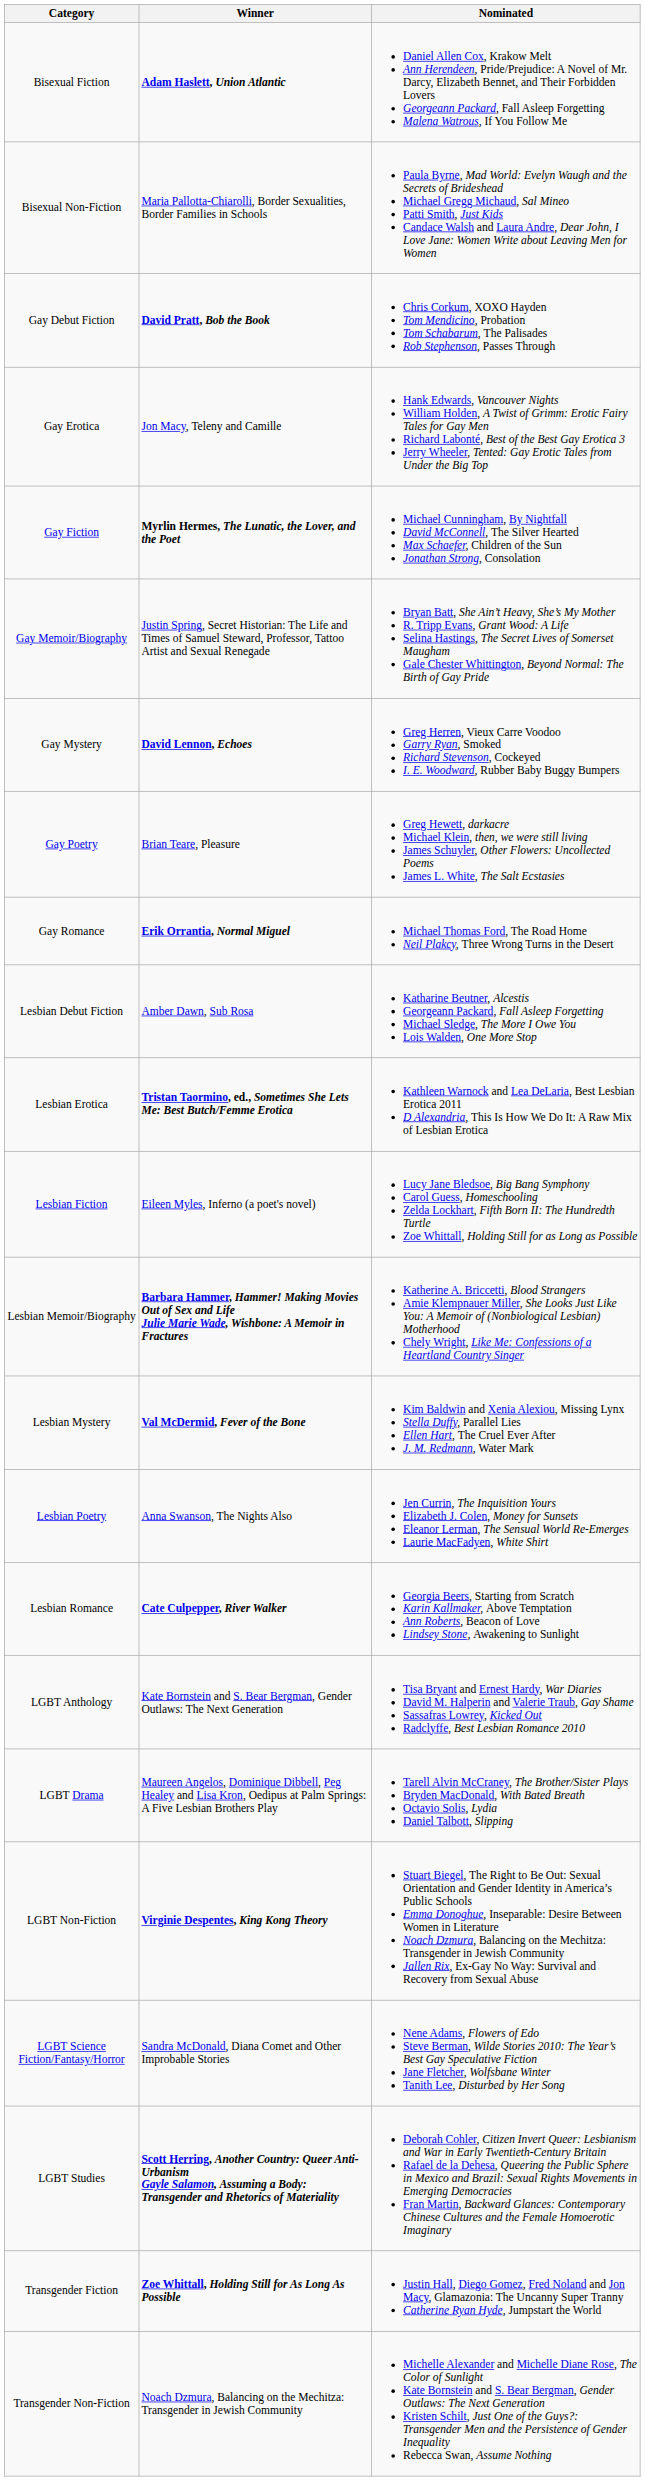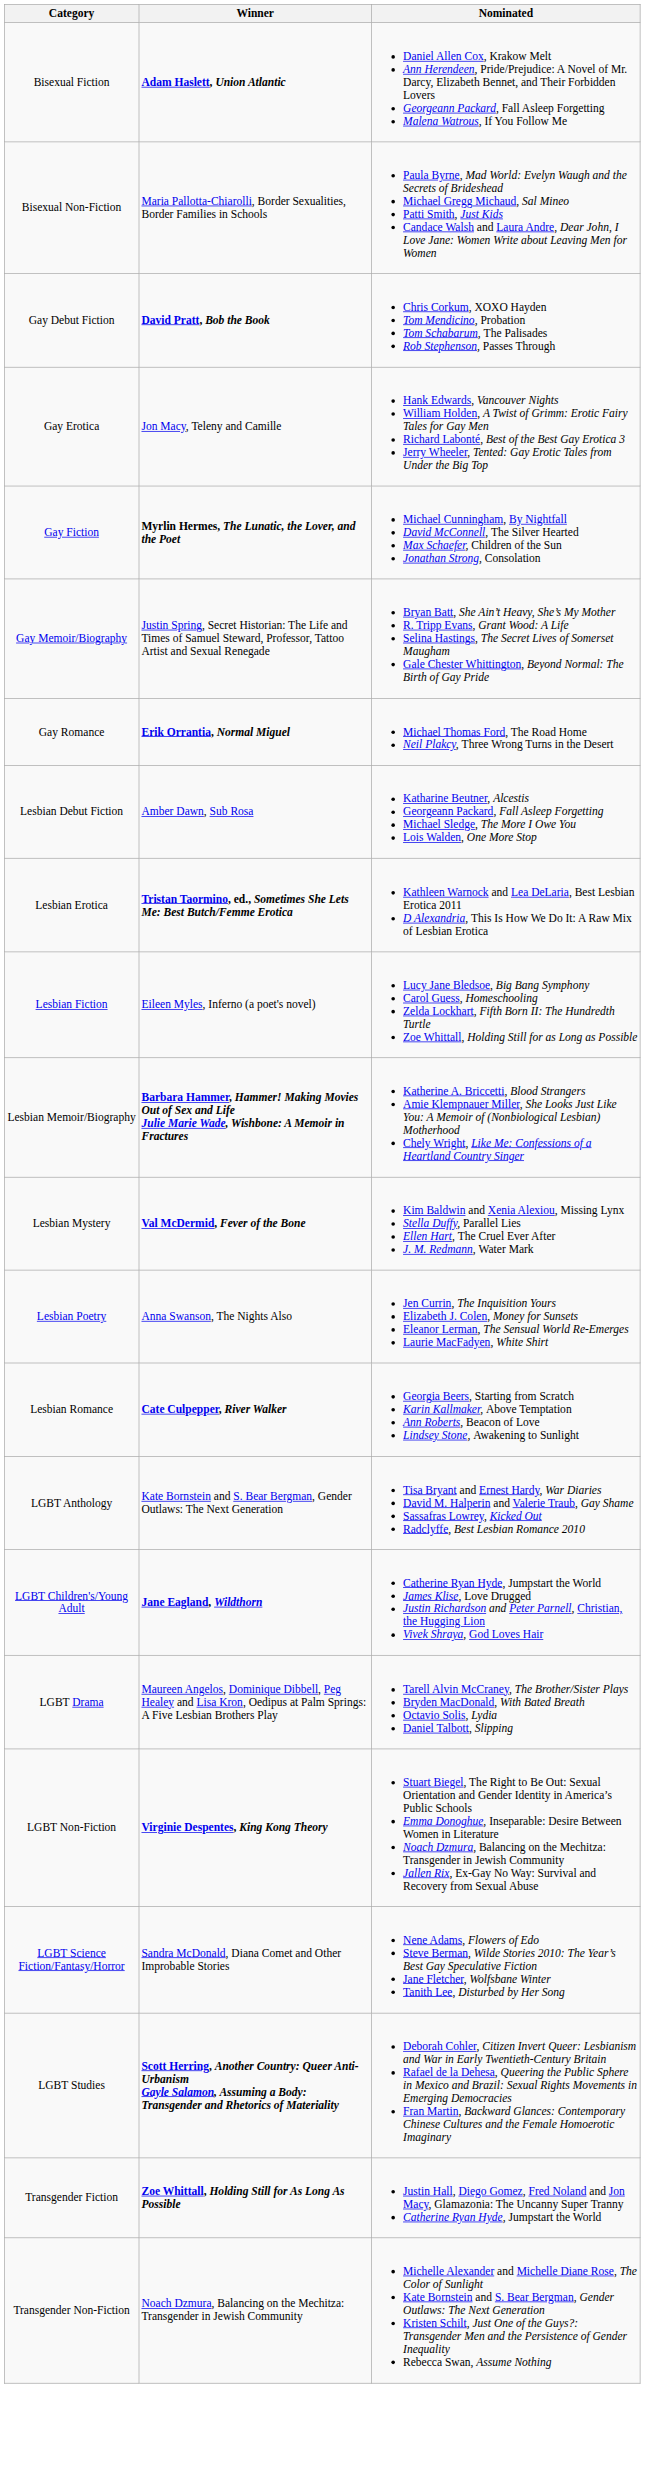 <table class="wikitable" width="100%">
 <tr>
 <th>Category</th>
 <th>Winner</th>
 <th>Nominated</th>
 </tr>
 <tr>
 <td align="center">Bisexual Fiction</td>
 <td><strong><a href='#'>Adam Haslett</a>, <em>Union Atlantic<strong><em></td>
 <td><br><ul><li><a href='#'>Daniel Allen Cox</a>, </em>Krakow Melt<em></li><li><a href='#'>Ann Herendeen</a>, </em>Pride/Prejudice: A Novel of Mr. Darcy, Elizabeth Bennet, and Their Forbidden Lovers<em></li><li><a href='#'>Georgeann Packard</a>, </em>Fall Asleep Forgetting<em></li><li><a href='#'>Malena Watrous</a>, </em>If You Follow Me<em></li></ul></td>
 </tr>
 <tr>
 <td align="center">Bisexual Non-Fiction</td>
 <td></strong><a href='#'>Maria Pallotta-Chiarolli</a>, </em>Border Sexualities, Border Families in Schools</em></strong></td>
 <td><br><ul><li><a href='#'>Paula Byrne</a>, <em>Mad World: Evelyn Waugh and the Secrets of Brideshead</em></li><li><a href='#'>Michael Gregg Michaud</a>, <em>Sal Mineo</em></li><li><a href='#'>Patti Smith</a>, <em><a href='#'>Just Kids</a></em></li><li><a href='#'>Candace Walsh</a> and <a href='#'>Laura Andre</a>, <em>Dear John, I Love Jane: Women Write about Leaving Men for Women</em></li></ul></td>
 </tr>
 <tr>
 <td align="center">Gay Debut Fiction</td>
 <td><strong><a href='#'>David Pratt</a>, <em>Bob the Book<strong><em></td>
 <td><br><ul><li><a href='#'>Chris Corkum</a>, </em>XOXO Hayden<em></li><li><a href='#'>Tom Mendicino</a>, </em>Probation<em></li><li><a href='#'>Tom Schabarum</a>, </em>The Palisades<em></li><li><a href='#'>Rob Stephenson</a>, </em>Passes Through<em></li></ul></td>
 </tr>
 <tr>
 <td align="center">Gay Erotica</td>
 <td></strong><a href='#'>Jon Macy</a>, </em>Teleny and Camille</em></strong></td>
 <td><br><ul><li><a href='#'>Hank Edwards</a>, <em>Vancouver Nights</em></li><li><a href='#'>William Holden</a>, <em>A Twist of Grimm: Erotic Fairy Tales for Gay Men</em></li><li><a href='#'>Richard Labonté</a>, <em>Best of the Best Gay Erotica 3</em></li><li><a href='#'>Jerry Wheeler</a>, <em>Tented: Gay Erotic Tales from Under the Big Top</em></li></ul></td>
 </tr>
 <tr>
 <td align="center"><a href='#'>Gay Fiction</a></td>
 <td><strong>Myrlin Hermes, <em>The Lunatic, the Lover, and the Poet<strong><em></td>
 <td><br><ul><li><a href='#'>Michael Cunningham</a>, </em><a href='#'>By Nightfall</a><em></li><li><a href='#'>David McConnell</a>, </em>The Silver Hearted<em></li><li><a href='#'>Max Schaefer</a>, </em>Children of the Sun<em></li><li><a href='#'>Jonathan Strong</a>, </em>Consolation<em></li></ul></td>
 </tr>
 <tr>
 <td align="center"><a href='#'>Gay Memoir/Biography</a></td>
 <td></strong><a href='#'>Justin Spring</a>, </em>Secret Historian: The Life and Times of Samuel Steward, Professor, Tattoo Artist and Sexual Renegade</em></strong></td>
 <td><br><ul><li><a href='#'>Bryan Batt</a>, <em>She Ain’t Heavy, She’s My Mother</em></li><li><a href='#'>R. Tripp Evans</a>, <em>Grant Wood: A Life</em></li><li><a href='#'>Selina Hastings</a>, <em>The Secret Lives of Somerset Maugham</em></li><li><a href='#'>Gale Chester Whittington</a>, <em>Beyond Normal: The Birth of Gay Pride</em></li></ul></td>
-</tr>
-<tr>
-<td align="center">Gay Mystery</td>
-<td><strong><a href='#'>David Lennon</a>, <em>Echoes<strong><em></td>
-<td><br><ul><li><a href='#'>Greg Herren</a>, </em>Vieux Carre Voodoo<em></li><li><a href='#'>Garry Ryan</a>, </em>Smoked<em></li><li><a href='#'>Richard Stevenson</a>, </em>Cockeyed<em></li><li><a href='#'>I. E. Woodward</a>, </em>Rubber Baby Buggy Bumpers<em></li></ul></td>
-</tr>
-<tr>
-<td align="center"><a href='#'>Gay Poetry</a></td>
-<td></strong><a href='#'>Brian Teare</a>, </em>Pleasure</em></strong></td>
-<td><br><ul><li><a href='#'>Greg Hewett</a>, <em>darkacre</em></li><li><a href='#'>Michael Klein</a>, <em>then, we were still living</em></li><li><a href='#'>James Schuyler</a>, <em>Other Flowers: Uncollected Poems</em></li><li><a href='#'>James L. White</a>, <em>The Salt Ecstasies</em></li></ul></td>
 </tr>
 <tr>
 <td align="center">Gay Romance</td>
 <td><strong><a href='#'>Erik Orrantia</a>, <em>Normal Miguel<strong><em></td>
 <td><br><ul><li><a href='#'>Michael Thomas Ford</a>, </em>The Road Home<em></li><li><a href='#'>Neil Plakcy</a>, </em>Three Wrong Turns in the Desert<em></li></ul></td>
 </tr>
 <tr>
 <td align="center">Lesbian Debut Fiction</td>
 <td></strong><a href='#'>Amber Dawn</a>, </em><a href='#'>Sub Rosa</a></em></strong></td>
 <td><br><ul><li><a href='#'>Katharine Beutner</a>, <em>Alcestis</em></li><li><a href='#'>Georgeann Packard</a>, <em>Fall Asleep Forgetting</em></li><li><a href='#'>Michael Sledge</a>, <em>The More I Owe You</em></li><li><a href='#'>Lois Walden</a>, <em>One More Stop</em></li></ul></td>
 </tr>
 <tr>
 <td align="center">Lesbian Erotica</td>
 <td><strong><a href='#'>Tristan Taormino</a>, ed., <em>Sometimes She Lets Me: Best Butch/Femme Erotica<strong><em></td>
 <td><br><ul><li><a href='#'>Kathleen Warnock</a> and <a href='#'>Lea DeLaria</a>, </em>Best Lesbian Erotica 2011<em></li><li><a href='#'>D Alexandria</a>, </em>This Is How We Do It: A Raw Mix of Lesbian Erotica<em></li></ul></td>
 </tr>
 <tr>
 <td align="center"><a href='#'>Lesbian Fiction</a></td>
 <td></strong><a href='#'>Eileen Myles</a>, </em>Inferno (a poet's novel)</em></strong></td>
 <td><br><ul><li><a href='#'>Lucy Jane Bledsoe</a>, <em>Big Bang Symphony</em></li><li><a href='#'>Carol Guess</a>, <em>Homeschooling</em></li><li><a href='#'>Zelda Lockhart</a>, <em>Fifth Born II: The Hundredth Turtle</em></li><li><a href='#'>Zoe Whittall</a>, <em>Holding Still for as Long as Possible</em></li></ul></td>
 </tr>
 <tr>
 <td align="center">Lesbian Memoir/Biography</td>
 <td><strong><a href='#'>Barbara Hammer</a>, <em>Hammer! Making Movies Out of Sex and Life<strong><em><br> </strong><a href='#'>Julie Marie Wade</a>, </em>Wishbone: A Memoir in Fractures</em></strong></td>
 <td><br><ul><li><a href='#'>Katherine A. Briccetti</a>, <em>Blood Strangers</em></li><li><a href='#'>Amie Klempnauer Miller</a>, <em>She Looks Just Like You: A Memoir of (Nonbiological Lesbian) Motherhood</em></li><li><a href='#'>Chely Wright</a>, <em><a href='#'>Like Me: Confessions of a Heartland Country Singer</a></em></li></ul></td>
 </tr>
 <tr>
 <td align="center">Lesbian Mystery</td>
 <td><strong><a href='#'>Val McDermid</a>, <em>Fever of the Bone<strong><em></td>
 <td><br><ul><li><a href='#'>Kim Baldwin</a> and <a href='#'>Xenia Alexiou</a>, </em>Missing Lynx<em></li><li><a href='#'>Stella Duffy</a>, </em>Parallel Lies<em></li><li><a href='#'>Ellen Hart</a>, </em>The Cruel Ever After<em></li><li><a href='#'>J. M. Redmann</a>, </em>Water Mark<em></li></ul></td>
 </tr>
 <tr>
 <td align="center"><a href='#'>Lesbian Poetry</a></td>
 <td></strong><a href='#'>Anna Swanson</a>, </em>The Nights Also</em></strong></td>
 <td><br><ul><li><a href='#'>Jen Currin</a>, <em>The Inquisition Yours</em></li><li><a href='#'>Elizabeth J. Colen</a>, <em>Money for Sunsets</em></li><li><a href='#'>Eleanor Lerman</a>, <em>The Sensual World Re-Emerges</em></li><li><a href='#'>Laurie MacFadyen</a>, <em>White Shirt</em></li></ul></td>
 </tr>
 <tr>
 <td align="center">Lesbian Romance</td>
 <td><strong><a href='#'>Cate Culpepper</a>, <em>River Walker<strong><em></td>
 <td><br><ul><li><a href='#'>Georgia Beers</a>, </em>Starting from Scratch<em></li><li><a href='#'>Karin Kallmaker</a>, </em>Above Temptation<em></li><li><a href='#'>Ann Roberts</a>, </em>Beacon of Love<em></li><li><a href='#'>Lindsey Stone</a>, </em>Awakening to Sunlight<em></li></ul></td>
 </tr>
 <tr>
 <td align="center">LGBT Anthology</td>
 <td></strong><a href='#'>Kate Bornstein</a> and <a href='#'>S. Bear Bergman</a>, </em>Gender Outlaws: The Next Generation</em></strong></td>
 <td><br><ul><li><a href='#'>Tisa Bryant</a> and <a href='#'>Ernest Hardy</a>, <em>War Diaries</em></li><li><a href='#'>David M. Halperin</a> and <a href='#'>Valerie Traub</a>, <em>Gay Shame</em></li><li><a href='#'>Sassafras Lowrey</a>, <em><a href='#'>Kicked Out</a></em></li><li><a href='#'>Radclyffe</a>, <em>Best Lesbian Romance 2010</em></li></ul></td>
 </tr>
 <tr>
+<td align="center"><a href='#'>LGBT Children's/Young Adult</a></td>
+<td><strong><a href='#'>Jane Eagland</a>, <em><a href='#'>Wildthorn</a><strong><em></td>
+<td><br><ul><li><a href='#'>Catherine Ryan Hyde</a>, </em>Jumpstart the World<em></li><li><a href='#'>James Klise</a>, </em>Love Drugged<em></li><li><a href='#'>Justin Richardson</a> and <a href='#'>Peter Parnell</a>, </em><a href='#'>Christian, the Hugging Lion</a><em></li><li><a href='#'>Vivek Shraya</a>, </em><a href='#'>God Loves Hair</a><em></li></ul></td>
+</tr>
+<tr>
 <td align="center">LGBT <a href='#'>Drama</a></td>
 <td></strong><a href='#'>Maureen Angelos</a>, <a href='#'>Dominique Dibbell</a>, <a href='#'>Peg Healey</a> and <a href='#'>Lisa Kron</a>, </em>Oedipus at Palm Springs: A Five Lesbian Brothers Play</em></strong></td>
 <td><br><ul><li><a href='#'>Tarell Alvin McCraney</a>, <em>The Brother/Sister Plays</em></li><li><a href='#'>Bryden MacDonald</a>, <em>With Bated Breath</em></li><li><a href='#'>Octavio Solis</a>, <em>Lydia</em></li><li><a href='#'>Daniel Talbott</a>, <em>Slipping</em></li></ul></td>
 </tr>
 <tr>
 <td align="center">LGBT Non-Fiction</td>
 <td><strong><a href='#'>Virginie Despentes</a>, <em>King Kong Theory<strong><em></td>
 <td><br><ul><li><a href='#'>Stuart Biegel</a>, </em>The Right to Be Out: Sexual Orientation and Gender Identity in America’s Public Schools<em></li><li><a href='#'>Emma Donoghue</a>, </em>Inseparable: Desire Between Women in Literature<em></li><li><a href='#'>Noach Dzmura</a>, </em>Balancing on the Mechitza: Transgender in Jewish Community<em></li><li><a href='#'>Jallen Rix</a>, </em>Ex-Gay No Way: Survival and Recovery from Sexual Abuse<em></li></ul></td>
 </tr>
 <tr>
 <td align="center"><a href='#'>LGBT Science Fiction/Fantasy/Horror</a></td>
 <td></strong><a href='#'>Sandra McDonald</a>, </em>Diana Comet and Other Improbable Stories</em></strong></td>
 <td><br><ul><li><a href='#'>Nene Adams</a>, <em>Flowers of Edo</em></li><li><a href='#'>Steve Berman</a>, <em>Wilde Stories 2010: The Year’s Best Gay Speculative Fiction</em></li><li><a href='#'>Jane Fletcher</a>, <em>Wolfsbane Winter</em></li><li><a href='#'>Tanith Lee</a>, <em>Disturbed by Her Song</em></li></ul></td>
 </tr>
 <tr>
 <td align="center">LGBT Studies</td>
 <td><strong><a href='#'>Scott Herring</a>, <em>Another Country: Queer Anti-Urbanism<strong><em><br> </strong><a href='#'>Gayle Salamon</a>, </em>Assuming a Body: Transgender and Rhetorics of Materiality</em></strong></td>
 <td><br><ul><li><a href='#'>Deborah Cohler</a>, <em>Citizen Invert Queer: Lesbianism and War in Early Twentieth-Century Britain</em></li><li><a href='#'>Rafael de la Dehesa</a>, <em>Queering the Public Sphere in Mexico and Brazil: Sexual Rights Movements in Emerging Democracies</em></li><li><a href='#'>Fran Martin</a>, <em>Backward Glances: Contemporary Chinese Cultures and the Female Homoerotic Imaginary</em></li></ul></td>
 </tr>
 <tr>
 <td align="center">Transgender Fiction</td>
 <td><strong><a href='#'>Zoe Whittall</a>, <em>Holding Still for As Long As Possible<strong><em></td>
 <td><br><ul><li><a href='#'>Justin Hall</a>, <a href='#'>Diego Gomez</a>, <a href='#'>Fred Noland</a> and <a href='#'>Jon Macy</a>, </em>Glamazonia: The Uncanny Super Tranny<em></li><li><a href='#'>Catherine Ryan Hyde</a>, </em>Jumpstart the World<em></li></ul></td>
 </tr>
 <tr>
 <td align="center">Transgender Non-Fiction</td>
 <td></strong><a href='#'>Noach Dzmura</a>, </em>Balancing on the Mechitza: Transgender in Jewish Community</em></strong></td>
 <td><br><ul><li><a href='#'>Michelle Alexander</a> and <a href='#'>Michelle Diane Rose</a>, <em>The Color of Sunlight</em></li><li><a href='#'>Kate Bornstein</a> and <a href='#'>S. Bear Bergman</a>, <em>Gender Outlaws: The Next Generation</em></li><li><a href='#'>Kristen Schilt</a>, <em>Just One of the Guys?: Transgender Men and the Persistence of Gender Inequality</em></li><li>Rebecca Swan, <em>Assume Nothing</em></li></ul></td>
 </tr>
 </table>
